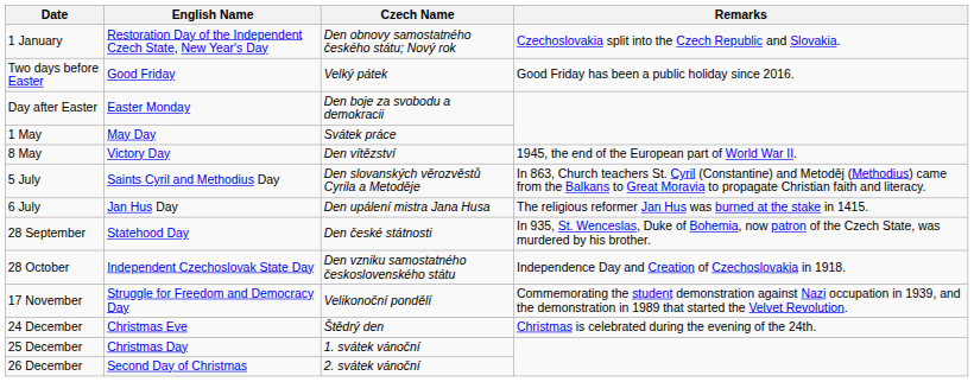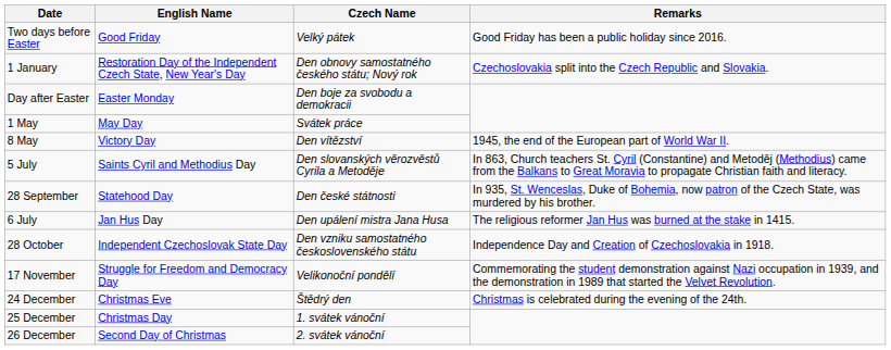 <table class="wikitable">
 <tr>
 <th>Date</th>
 <th>English Name</th>
 <th>Czech Name</th>
 <th>Remarks</th>
 </tr>
 <tr>
+<td>Two days before <a href='#'>Easter</a></td>
+<td><a href='#'>Good Friday</a></td>
+<td><em>Velký pátek</em></td>
+<td>Good Friday has been a public holiday since 2016.</td>
+</tr>
+<tr>
 <td>1 January</td>
 <td><a href='#'>Restoration Day of the Independent Czech State</a>, <a href='#'>New Year's Day</a></td>
 <td><em>Den obnovy samostatného českého státu; Nový rok</em></td>
 <td><a href='#'>Czechoslovakia</a> split into the <a href='#'>Czech Republic</a> and <a href='#'>Slovakia</a>.</td>
-</tr>
-<tr>
-<td>Two days before <a href='#'>Easter</a></td>
-<td><a href='#'>Good Friday</a></td>
-<td><em>Velký pátek</em></td>
-<td>Good Friday has been a public holiday since 2016.</td>
 </tr>
 <tr>
 <td>Day after Easter</td>
 <td><a href='#'>Easter Monday</a></td>
 <td><em>Den boje za svobodu a demokracii</em></td>
 </tr>
 <tr>
 <td>1 May</td>
 <td><a href='#'>May Day</a></td>
 <td><em>Svátek práce</em></td>
 </tr>
 <tr>
 <td>8 May</td>
 <td><a href='#'>Victory Day</a></td>
 <td><em>Den vítězství</em></td>
 <td>1945, the end of the European part of <a href='#'>World War II</a>.</td>
 </tr>
 <tr>
 <td>5 July</td>
 <td><a href='#'>Saints Cyril and Methodius</a> Day</td>
 <td><em>Den slovanských věrozvěstů Cyrila a Metoděje</em></td>
 <td>In 863, Church teachers St. <a href='#'>Cyril</a> (Constantine) and Metoděj (<a href='#'>Methodius</a>) came from the <a href='#'>Balkans</a> to <a href='#'>Great Moravia</a> to propagate Christian faith and literacy.</td>
 </tr>
 <tr>
+<td>28 September</td>
+<td><a href='#'>Statehood Day</a></td>
+<td><em>Den české státnosti</em></td>
+<td>In 935, <a href='#'>St. Wenceslas</a>, Duke of <a href='#'>Bohemia</a>, now <a href='#'>patron</a> of the Czech State, was murdered by his brother.</td>
+</tr>
+<tr>
 <td>6 July</td>
 <td><a href='#'>Jan Hus</a> Day</td>
 <td><em>Den upálení mistra Jana Husa</em></td>
 <td>The religious reformer <a href='#'>Jan Hus</a> was <a href='#'>burned at the stake</a> in 1415.</td>
-</tr>
-<tr>
-<td>28 September</td>
-<td><a href='#'>Statehood Day</a></td>
-<td><em>Den české státnosti</em></td>
-<td>In 935, <a href='#'>St. Wenceslas</a>, Duke of <a href='#'>Bohemia</a>, now <a href='#'>patron</a> of the Czech State, was murdered by his brother.</td>
 </tr>
 <tr>
 <td>28 October</td>
 <td><a href='#'>Independent Czechoslovak State Day</a></td>
 <td><em>Den vzniku samostatného československého státu</em></td>
 <td>Independence Day and <a href='#'>Creation</a> of <a href='#'>Czechoslovakia</a> in 1918.</td>
 </tr>
 <tr>
 <td>17 November</td>
 <td><a href='#'>Struggle for Freedom and Democracy Day</a></td>
 <td><em>Velikonoční pondělí</em></td>
 <td>Commemorating the <a href='#'>student</a> demonstration against <a href='#'>Nazi</a> occupation in 1939, and the demonstration in 1989 that started the <a href='#'>Velvet Revolution</a>.</td>
 </tr>
 <tr>
 <td>24 December</td>
 <td><a href='#'>Christmas Eve</a></td>
 <td><em>Štědrý den</em></td>
 <td><a href='#'>Christmas</a> is celebrated during the evening of the 24th.</td>
 </tr>
 <tr>
 <td>25 December</td>
 <td><a href='#'>Christmas Day</a></td>
 <td><em>1. svátek vánoční</em></td>
 </tr>
 <tr>
 <td>26 December</td>
 <td><a href='#'>Second Day of Christmas</a></td>
 <td><em>2. svátek vánoční</em></td>
 </tr>
 </table>
